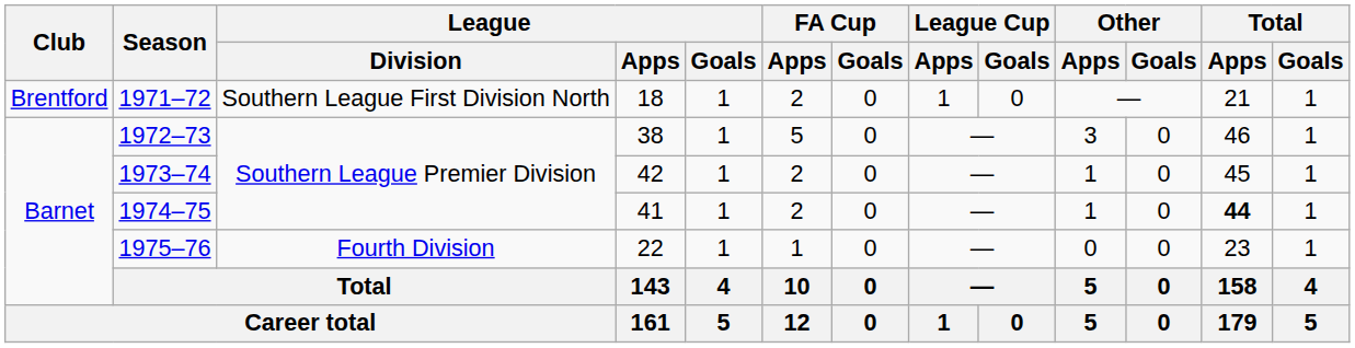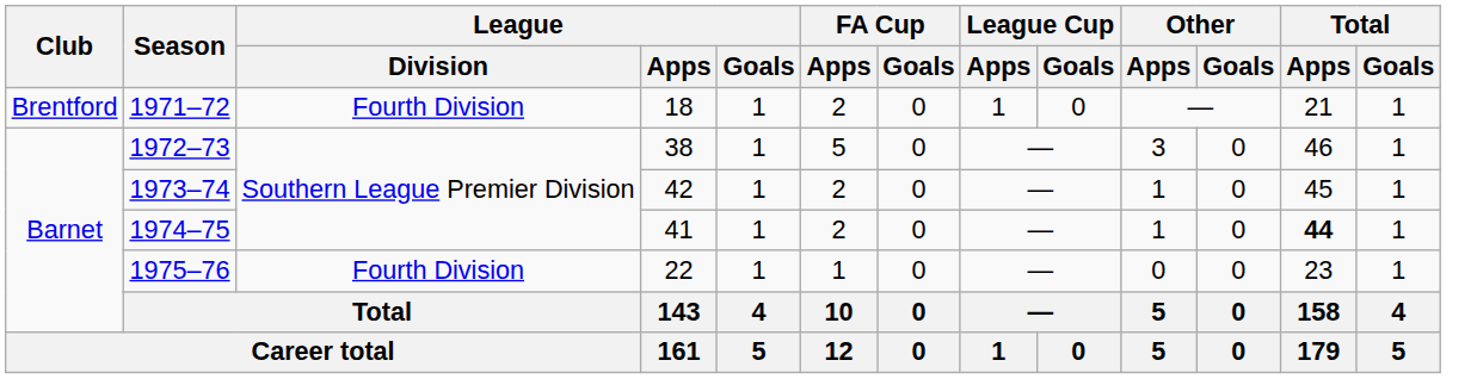 <table class="wikitable" style="text-align: center;">
 <tr>
 <th rowspan="2">Club</th>
 <th rowspan="2">Season</th>
 <th colspan="3">League</th>
 <th colspan="2">FA Cup</th>
 <th colspan="2">League Cup</th>
 <th colspan="2">Other</th>
 <th colspan="2">Total</th>
 </tr>
 <tr>
 <th>Division</th>
 <th>Apps</th>
 <th>Goals</th>
 <th>Apps</th>
 <th>Goals</th>
 <th>Apps</th>
 <th>Goals</th>
 <th>Apps</th>
 <th>Goals</th>
 <th>Apps</th>
 <th>Goals</th>
 </tr>
 <tr>
 <td><a href='#'>Brentford</a></td>
 <td><a href='#'>1971–72</a></td>
-<td>Southern League First Division North</td>
+<td><a href='#'>Fourth Division</a></td>
 <td>18</td>
 <td>1</td>
 <td>2</td>
 <td>0</td>
 <td>1</td>
 <td>0</td>
 <td colspan="2">―</td>
 <td>21</td>
 <td>1</td>
 </tr>
 <tr>
 <td rowspan="5"><a href='#'>Barnet</a></td>
 <td><a href='#'>1972–73</a></td>
 <td rowspan="3"><a href='#'>Southern League</a> Premier Division</td>
 <td>38</td>
 <td>1</td>
 <td>5</td>
 <td>0</td>
 <td colspan="2">―</td>
 <td>3</td>
 <td>0</td>
 <td>46</td>
 <td>1</td>
 </tr>
 <tr>
 <td><a href='#'>1973–74</a></td>
 <td>42</td>
 <td>1</td>
 <td>2</td>
 <td>0</td>
 <td colspan="2">―</td>
 <td>1</td>
 <td>0</td>
 <td>45</td>
 <td>1</td>
 </tr>
 <tr>
 <td><a href='#'>1974–75</a></td>
 <td>41</td>
 <td>1</td>
 <td>2</td>
 <td>0</td>
 <td colspan="2">―</td>
 <td>1</td>
 <td>0</td>
 <td><strong>44</strong></td>
 <td>1</td>
 </tr>
 <tr>
 <td><a href='#'>1975–76</a></td>
 <td><a href='#'>Fourth Division</a></td>
 <td>22</td>
 <td>1</td>
 <td>1</td>
 <td>0</td>
 <td colspan="2">―</td>
 <td>0</td>
 <td>0</td>
 <td>23</td>
 <td>1</td>
 </tr>
 <tr>
 <th colspan="2">Total</th>
 <th>143</th>
 <th>4</th>
 <th>10</th>
 <th>0</th>
 <th colspan="2">―</th>
 <th>5</th>
 <th>0</th>
 <th>158</th>
 <th>4</th>
 </tr>
 <tr>
 <th colspan="3">Career total</th>
 <th>161</th>
 <th>5</th>
 <th>12</th>
 <th>0</th>
 <th>1</th>
 <th>0</th>
 <th>5</th>
 <th>0</th>
 <th>179</th>
 <th>5</th>
 </tr>
 </table>
